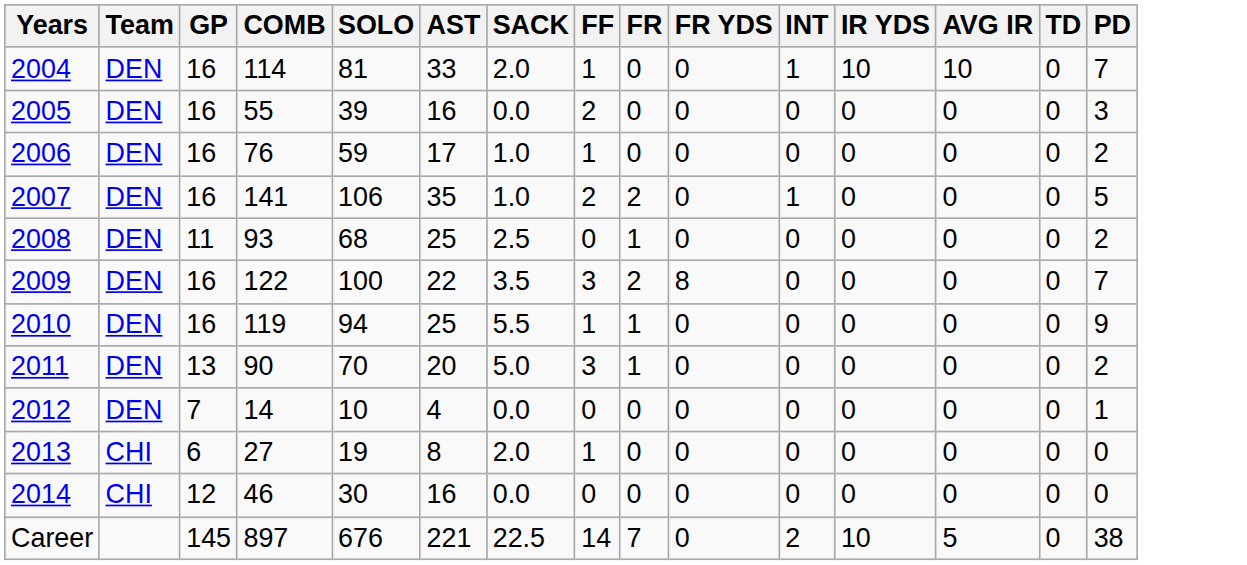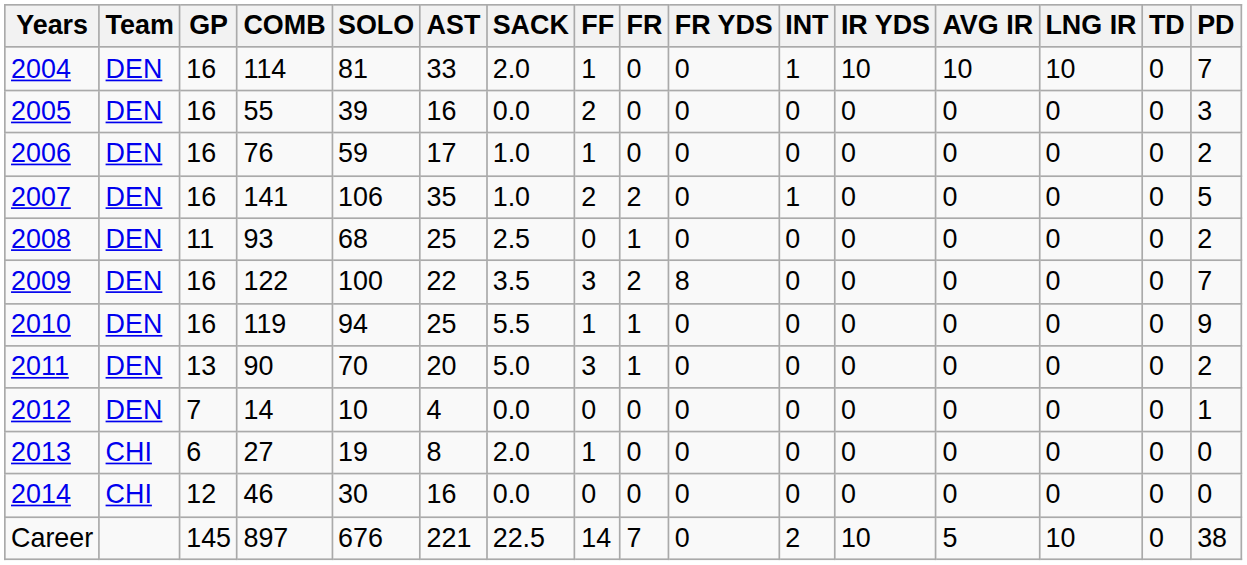 <table class="wikitable">
 <tr>
 <th>Years</th>
 <th>Team</th>
 <th>GP</th>
 <th>COMB</th>
 <th>SOLO</th>
 <th>AST</th>
 <th>SACK</th>
 <th>FF</th>
 <th>FR</th>
 <th>FR YDS</th>
 <th>INT</th>
 <th>IR YDS</th>
 <th>AVG IR</th>
+<th>LNG IR</th>
 <th>TD</th>
 <th>PD</th>
 </tr>
 <tr>
 <td><a href='#'>2004</a></td>
 <td><a href='#'>DEN</a></td>
 <td>16</td>
 <td>114</td>
 <td>81</td>
 <td>33</td>
 <td>2.0</td>
 <td>1</td>
 <td>0</td>
 <td>0</td>
 <td>1</td>
 <td>10</td>
 <td>10</td>
+<td>10</td>
 <td>0</td>
 <td>7</td>
 </tr>
 <tr>
 <td><a href='#'>2005</a></td>
 <td><a href='#'>DEN</a></td>
 <td>16</td>
 <td>55</td>
 <td>39</td>
 <td>16</td>
 <td>0.0</td>
 <td>2</td>
+<td>0</td>
 <td>0</td>
 <td>0</td>
 <td>0</td>
 <td>0</td>
 <td>0</td>
 <td>0</td>
 <td>3</td>
 </tr>
 <tr>
 <td><a href='#'>2006</a></td>
 <td><a href='#'>DEN</a></td>
 <td>16</td>
 <td>76</td>
 <td>59</td>
 <td>17</td>
 <td>1.0</td>
 <td>1</td>
 <td>0</td>
 <td>0</td>
 <td>0</td>
 <td>0</td>
 <td>0</td>
 <td>0</td>
+<td>0</td>
 <td>2</td>
 </tr>
 <tr>
 <td><a href='#'>2007</a></td>
 <td><a href='#'>DEN</a></td>
 <td>16</td>
 <td>141</td>
 <td>106</td>
 <td>35</td>
 <td>1.0</td>
 <td>2</td>
 <td>2</td>
 <td>0</td>
 <td>1</td>
 <td>0</td>
 <td>0</td>
 <td>0</td>
+<td>0</td>
 <td>5</td>
 </tr>
 <tr>
 <td><a href='#'>2008</a></td>
 <td><a href='#'>DEN</a></td>
 <td>11</td>
 <td>93</td>
 <td>68</td>
 <td>25</td>
 <td>2.5</td>
 <td>0</td>
 <td>1</td>
+<td>0</td>
 <td>0</td>
 <td>0</td>
 <td>0</td>
 <td>0</td>
 <td>0</td>
 <td>2</td>
 </tr>
 <tr>
 <td><a href='#'>2009</a></td>
 <td><a href='#'>DEN</a></td>
 <td>16</td>
 <td>122</td>
 <td>100</td>
 <td>22</td>
 <td>3.5</td>
 <td>3</td>
 <td>2</td>
 <td>8</td>
 <td>0</td>
 <td>0</td>
 <td>0</td>
 <td>0</td>
+<td>0</td>
 <td>7</td>
 </tr>
 <tr>
 <td><a href='#'>2010</a></td>
 <td><a href='#'>DEN</a></td>
 <td>16</td>
 <td>119</td>
 <td>94</td>
 <td>25</td>
 <td>5.5</td>
 <td>1</td>
 <td>1</td>
+<td>0</td>
 <td>0</td>
 <td>0</td>
 <td>0</td>
 <td>0</td>
 <td>0</td>
 <td>9</td>
 </tr>
 <tr>
 <td><a href='#'>2011</a></td>
 <td><a href='#'>DEN</a></td>
 <td>13</td>
 <td>90</td>
 <td>70</td>
 <td>20</td>
 <td>5.0</td>
 <td>3</td>
 <td>1</td>
 <td>0</td>
 <td>0</td>
 <td>0</td>
 <td>0</td>
 <td>0</td>
+<td>0</td>
 <td>2</td>
 </tr>
 <tr>
 <td><a href='#'>2012</a></td>
 <td><a href='#'>DEN</a></td>
 <td>7</td>
 <td>14</td>
 <td>10</td>
 <td>4</td>
 <td>0.0</td>
+<td>0</td>
 <td>0</td>
 <td>0</td>
 <td>0</td>
 <td>0</td>
 <td>0</td>
 <td>0</td>
 <td>0</td>
 <td>1</td>
 </tr>
 <tr>
 <td><a href='#'>2013</a></td>
 <td><a href='#'>CHI</a></td>
 <td>6</td>
 <td>27</td>
 <td>19</td>
 <td>8</td>
 <td>2.0</td>
 <td>1</td>
 <td>0</td>
 <td>0</td>
 <td>0</td>
 <td>0</td>
 <td>0</td>
 <td>0</td>
 <td>0</td>
+<td>0</td>
 </tr>
 <tr>
 <td><a href='#'>2014</a></td>
 <td><a href='#'>CHI</a></td>
 <td>12</td>
 <td>46</td>
 <td>30</td>
 <td>16</td>
 <td>0.0</td>
+<td>0</td>
 <td>0</td>
 <td>0</td>
 <td>0</td>
 <td>0</td>
 <td>0</td>
 <td>0</td>
 <td>0</td>
 <td>0</td>
 </tr>
 <tr>
 <td>Career</td>
 <td></td>
 <td>145</td>
 <td>897</td>
 <td>676</td>
 <td>221</td>
 <td>22.5</td>
 <td>14</td>
 <td>7</td>
 <td>0</td>
 <td>2</td>
 <td>10</td>
 <td>5</td>
+<td>10</td>
 <td>0</td>
 <td>38</td>
 </tr>
 </table>
